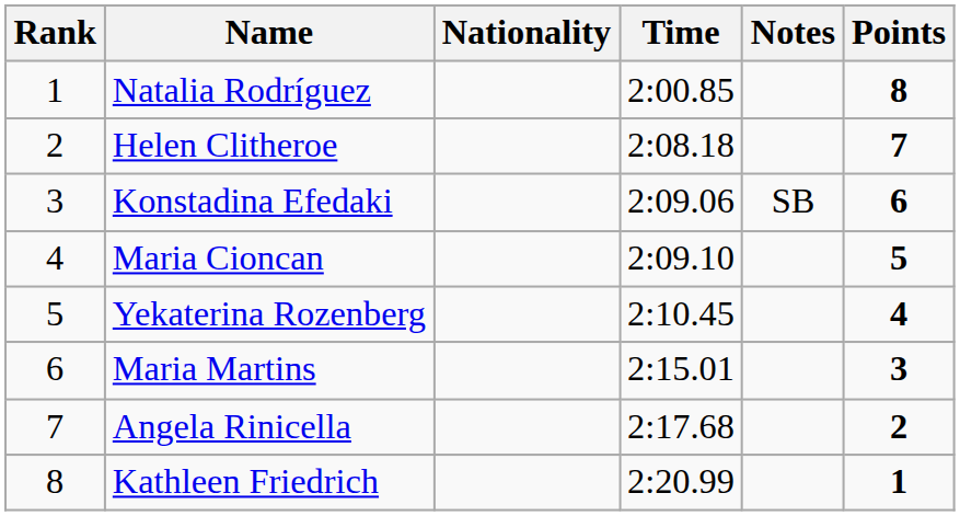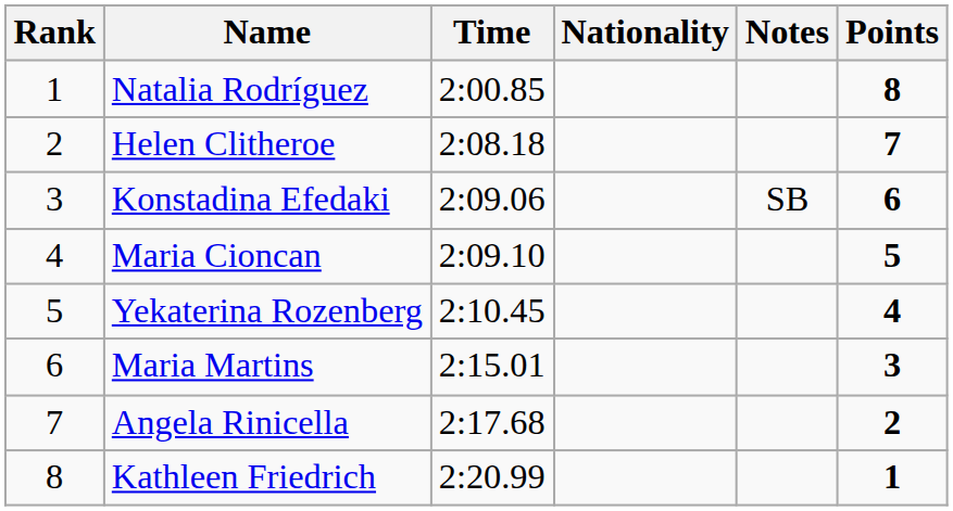 <table class="wikitable sortable" style="text-align:center">
 <tr>
 <th>Rank</th>
 <th>Name</th>
+<th>Time</th>
 <th>Nationality</th>
-<th>Time</th>
 <th>Notes</th>
 <th>Points</th>
 </tr>
 <tr>
 <td>1</td>
 <td align=left><a href='#'>Natalia Rodríguez</a></td>
+<td>2:00.85</td>
 <td align=left></td>
-<td>2:00.85</td>
 <td></td>
 <td><strong>8</strong></td>
 </tr>
 <tr>
 <td>2</td>
 <td align=left><a href='#'>Helen Clitheroe</a></td>
+<td>2:08.18</td>
 <td align=left></td>
-<td>2:08.18</td>
 <td></td>
 <td><strong>7</strong></td>
 </tr>
 <tr>
 <td>3</td>
 <td align=left><a href='#'>Konstadina Efedaki</a></td>
+<td>2:09.06</td>
 <td align=left></td>
-<td>2:09.06</td>
 <td>SB</td>
 <td><strong>6</strong></td>
 </tr>
 <tr>
 <td>4</td>
 <td align=left><a href='#'>Maria Cioncan</a></td>
+<td>2:09.10</td>
 <td align=left></td>
-<td>2:09.10</td>
 <td></td>
 <td><strong>5</strong></td>
 </tr>
 <tr>
 <td>5</td>
 <td align=left><a href='#'>Yekaterina Rozenberg</a></td>
+<td>2:10.45</td>
 <td align=left></td>
-<td>2:10.45</td>
 <td></td>
 <td><strong>4</strong></td>
 </tr>
 <tr>
 <td>6</td>
 <td align=left><a href='#'>Maria Martins</a></td>
+<td>2:15.01</td>
 <td align=left></td>
-<td>2:15.01</td>
 <td></td>
 <td><strong>3</strong></td>
 </tr>
 <tr>
 <td>7</td>
 <td align=left><a href='#'>Angela Rinicella</a></td>
+<td>2:17.68</td>
 <td align=left></td>
-<td>2:17.68</td>
 <td></td>
 <td><strong>2</strong></td>
 </tr>
 <tr>
 <td>8</td>
 <td align=left><a href='#'>Kathleen Friedrich</a></td>
+<td>2:20.99</td>
 <td align=left></td>
-<td>2:20.99</td>
 <td></td>
 <td><strong>1</strong></td>
 </tr>
 </table>
